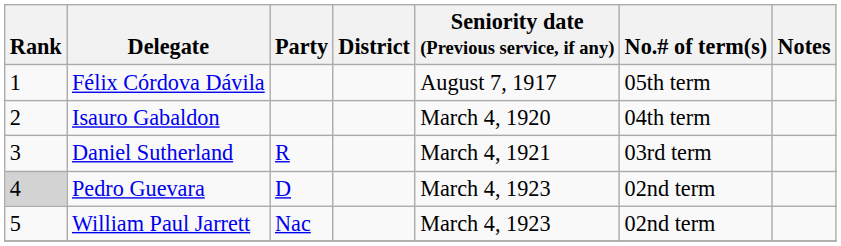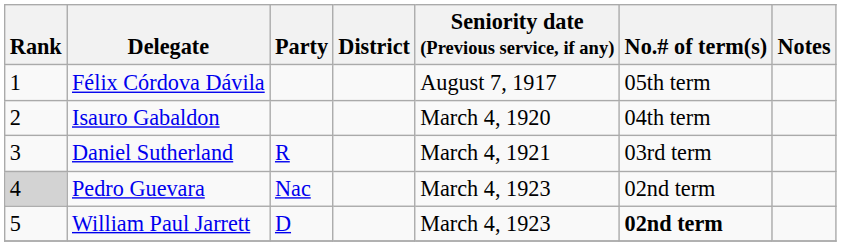 <table class="wikitable sortable">
 <tr valign=bottom>
 <th>Rank</th>
 <th>Delegate</th>
 <th>Party</th>
 <th>District</th>
 <th>Seniority date<br><small>(Previous service, if any)</small><br></th>
 <th>No.# of term(s)</th>
 <th>Notes</th>
 </tr>
 <tr>
 <td>1</td>
 <td><a href='#'>Félix Córdova Dávila</a></td>
 <td></td>
 <td></td>
 <td>August 7, 1917</td>
 <td>05th term</td>
 <td></td>
 </tr>
 <tr>
 <td>2</td>
 <td><a href='#'>Isauro Gabaldon</a></td>
 <td></td>
 <td></td>
 <td>March 4, 1920</td>
 <td>04th term</td>
 <td></td>
 </tr>
 <tr>
 <td>3</td>
 <td><a href='#'>Daniel Sutherland</a></td>
 <td><a href='#'>R</a></td>
 <td></td>
 <td>March 4, 1921</td>
 <td>03rd term</td>
 <td></td>
 </tr>
 <tr>
 <td style="background: lightgrey;">4</td>
 <td><a href='#'>Pedro Guevara</a></td>
-<td><a href='#'>D</a></td>
+<td><a href='#'>Nac</a></td>
 <td></td>
 <td>March 4, 1923</td>
 <td>02nd term</td>
 <td></td>
 </tr>
 <tr>
 <td>5</td>
 <td><a href='#'>William Paul Jarrett</a></td>
-<td><a href='#'>Nac</a></td>
+<td><a href='#'>D</a></td>
 <td></td>
 <td>March 4, 1923</td>
-<td>02nd term</td>
+<td><strong>02nd term</strong></td>
 <td></td>
 </tr>
 <tr>
 </tr>
 </table>
